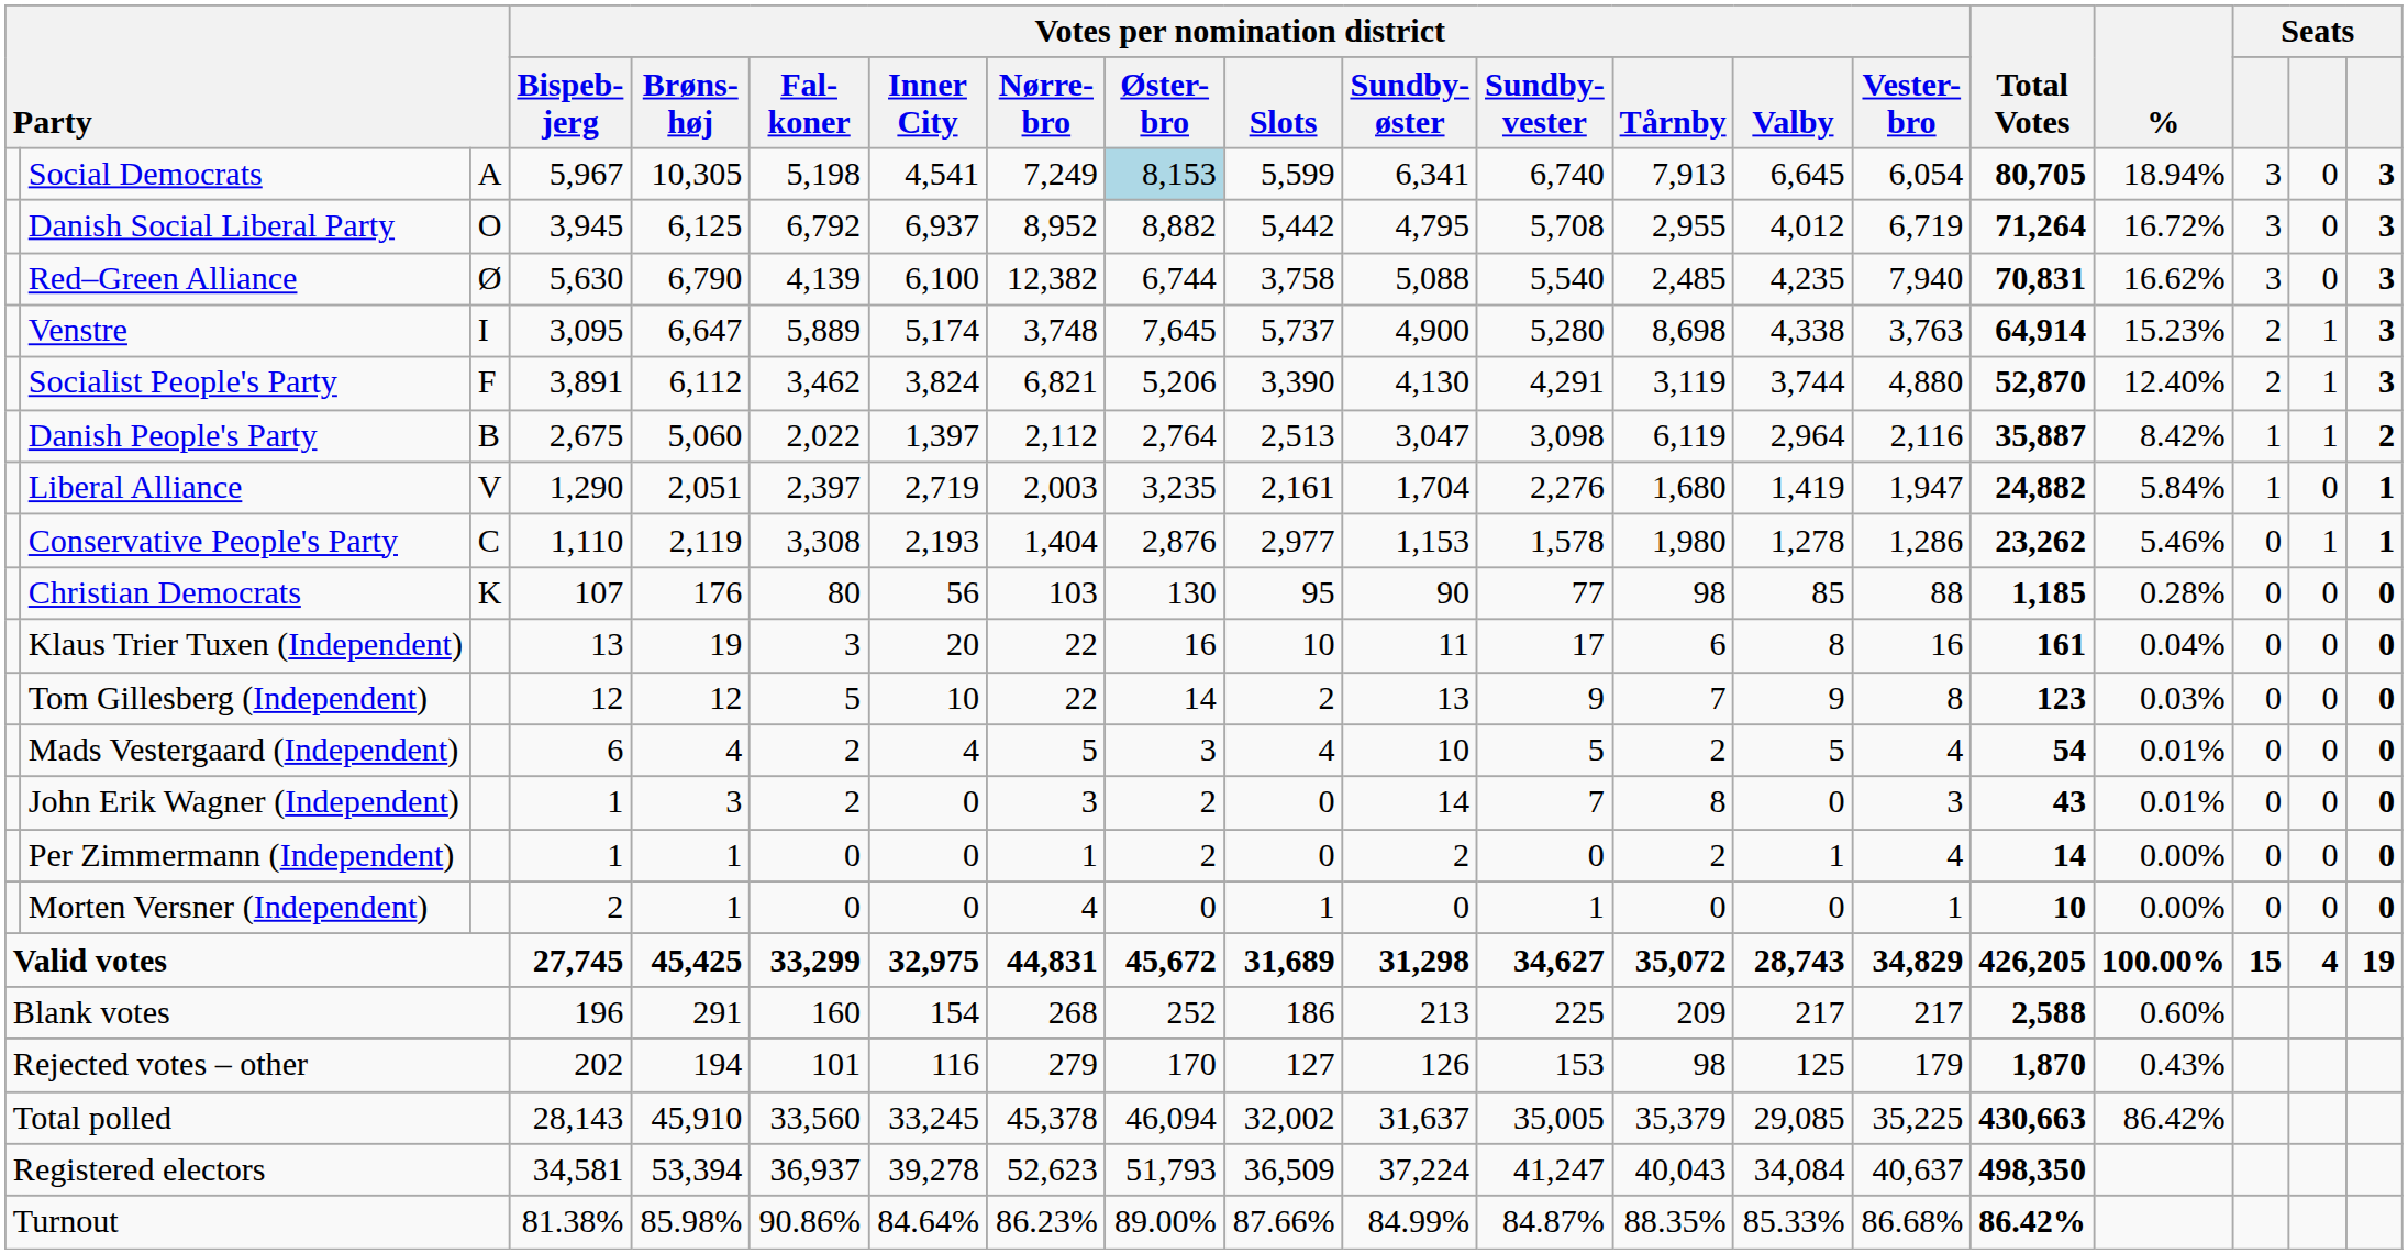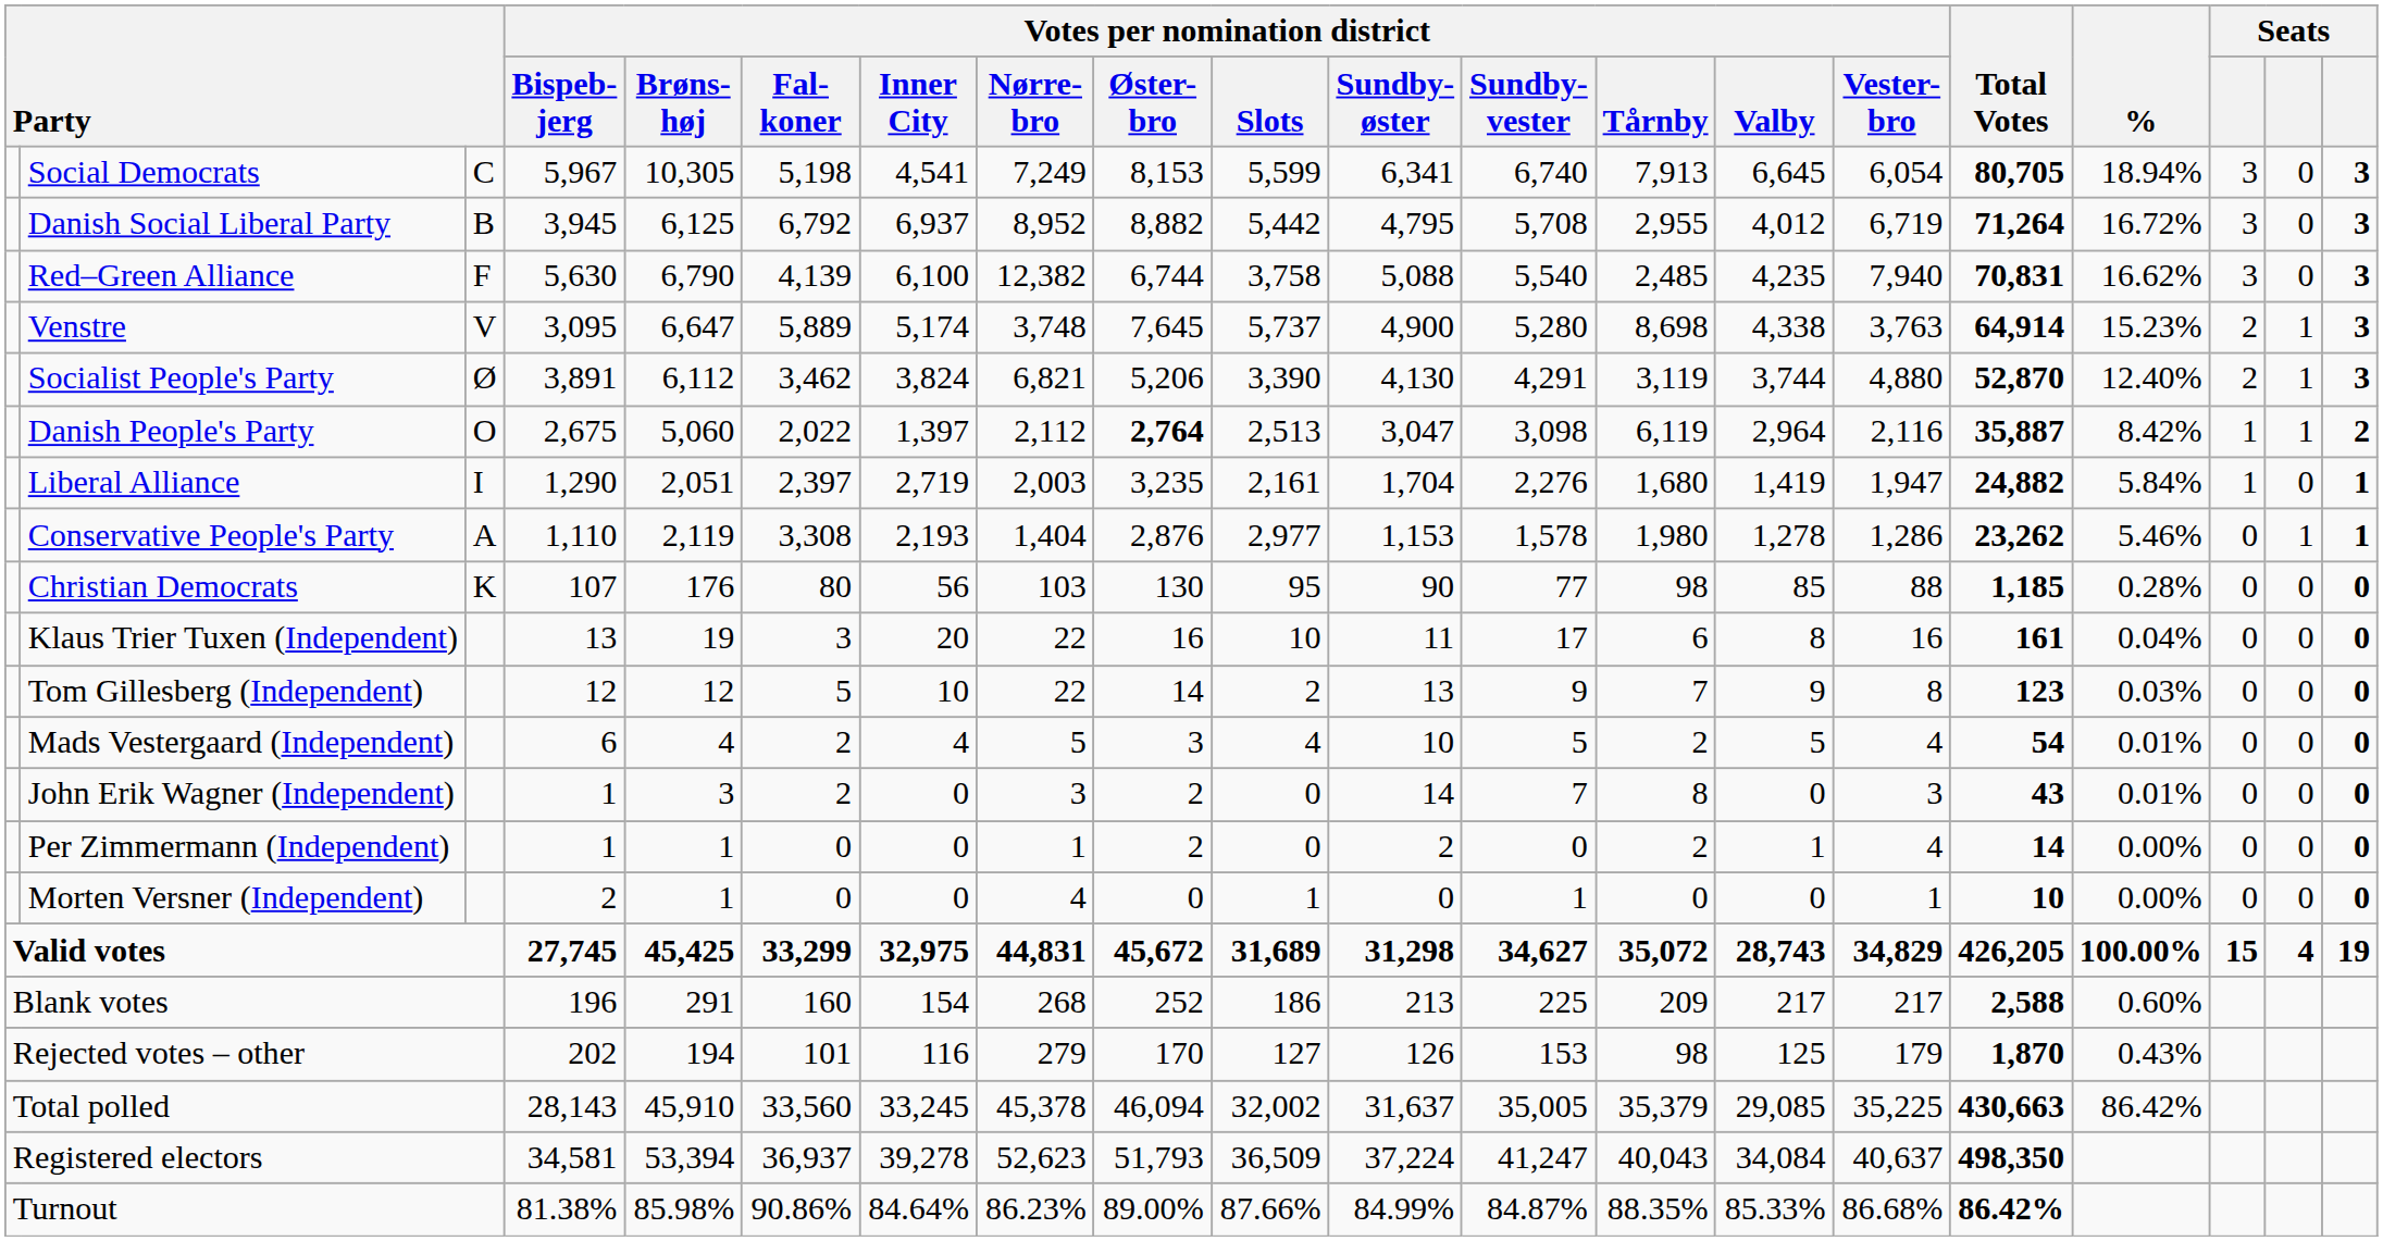 <table class="wikitable" border="1" style="text-align:right;">
 <tr>
 <th style="text-align:left;" valign=bottom rowspan=2 colspan=3>Party</th>
 <th colspan=12>Votes per nomination district</th>
 <th align=center valign=bottom rowspan=2 width="50">Total Votes</th>
 <th align=center valign=bottom rowspan=2 width="50">%</th>
 <th colspan=3>Seats</th>
 </tr>
 <tr>
 <th align=center valign=bottom width="50"><a href='#'>Bispeb- jerg</a></th>
 <th align="center" valign="bottom" width="50"><a href='#'>Brøns- høj</a></th>
 <th align="center" valign="bottom" width="50"><a href='#'>Fal- koner</a></th>
 <th align="center" valign="bottom" width="50"><a href='#'>Inner City</a></th>
 <th align="center" valign="bottom" width="50"><a href='#'>Nørre- bro</a></th>
 <th align="center" valign="bottom" width="50"><a href='#'>Øster- bro</a></th>
 <th align="center" valign="bottom" width="50"><a href='#'>Slots</a></th>
 <th align="center" valign="bottom" width="50"><a href='#'>Sundby- øster</a></th>
 <th align="center" valign="bottom" width="50"><a href='#'>Sundby- vester</a></th>
 <th align="center" valign="bottom" width="50"><a href='#'>Tårnby</a></th>
 <th align="center" valign="bottom" width="50"><a href='#'>Valby</a></th>
 <th align="center" valign="bottom" width="50"><a href='#'>Vester- bro</a></th>
 <th align="center" valign="bottom" width="20"><small></small></th>
 <th align=center valign=bottom width="20"><small><a href='#'></a></small></th>
 <th align=center valign=bottom width="20"><small></small></th>
 </tr>
 <tr>
 <td></td>
 <td align=left><a href='#'>Social Democrats</a></td>
-<td align=left>A</td>
+<td align=left>C</td>
 <td>5,967</td>
 <td>10,305</td>
 <td>5,198</td>
 <td>4,541</td>
 <td>7,249</td>
-<td style="background: lightblue;">8,153</td>
+<td>8,153</td>
 <td>5,599</td>
 <td>6,341</td>
 <td>6,740</td>
 <td>7,913</td>
 <td>6,645</td>
 <td>6,054</td>
 <td><strong>80,705</strong></td>
 <td>18.94%</td>
 <td>3</td>
 <td>0</td>
 <td><strong>3</strong></td>
 </tr>
 <tr>
 <td></td>
 <td align=left><a href='#'>Danish Social Liberal Party</a></td>
-<td align=left>O</td>
+<td align=left>B</td>
 <td>3,945</td>
 <td>6,125</td>
 <td>6,792</td>
 <td>6,937</td>
 <td>8,952</td>
 <td>8,882</td>
 <td>5,442</td>
 <td>4,795</td>
 <td>5,708</td>
 <td>2,955</td>
 <td>4,012</td>
 <td>6,719</td>
 <td><strong>71,264</strong></td>
 <td>16.72%</td>
 <td>3</td>
 <td>0</td>
 <td><strong>3</strong></td>
 </tr>
 <tr>
 <td></td>
 <td align=left><a href='#'>Red–Green Alliance</a></td>
-<td align=left>Ø</td>
+<td align=left>F</td>
 <td>5,630</td>
 <td>6,790</td>
 <td>4,139</td>
 <td>6,100</td>
 <td>12,382</td>
 <td>6,744</td>
 <td>3,758</td>
 <td>5,088</td>
 <td>5,540</td>
 <td>2,485</td>
 <td>4,235</td>
 <td>7,940</td>
 <td><strong>70,831</strong></td>
 <td>16.62%</td>
 <td>3</td>
 <td>0</td>
 <td><strong>3</strong></td>
 </tr>
 <tr>
 <td></td>
 <td align=left><a href='#'>Venstre</a></td>
-<td align=left>I</td>
+<td align=left>V</td>
 <td>3,095</td>
 <td>6,647</td>
 <td>5,889</td>
 <td>5,174</td>
 <td>3,748</td>
 <td>7,645</td>
 <td>5,737</td>
 <td>4,900</td>
 <td>5,280</td>
 <td>8,698</td>
 <td>4,338</td>
 <td>3,763</td>
 <td><strong>64,914</strong></td>
 <td>15.23%</td>
 <td>2</td>
 <td>1</td>
 <td><strong>3</strong></td>
 </tr>
 <tr>
 <td></td>
 <td align=left><a href='#'>Socialist People's Party</a></td>
-<td align=left>F</td>
+<td align=left>Ø</td>
 <td>3,891</td>
 <td>6,112</td>
 <td>3,462</td>
 <td>3,824</td>
 <td>6,821</td>
 <td>5,206</td>
 <td>3,390</td>
 <td>4,130</td>
 <td>4,291</td>
 <td>3,119</td>
 <td>3,744</td>
 <td>4,880</td>
 <td><strong>52,870</strong></td>
 <td>12.40%</td>
 <td>2</td>
 <td>1</td>
 <td><strong>3</strong></td>
 </tr>
 <tr>
 <td></td>
 <td align=left><a href='#'>Danish People's Party</a></td>
-<td align=left>B</td>
+<td align=left>O</td>
 <td>2,675</td>
 <td>5,060</td>
 <td>2,022</td>
 <td>1,397</td>
 <td>2,112</td>
-<td>2,764</td>
+<td><strong>2,764</strong></td>
 <td>2,513</td>
 <td>3,047</td>
 <td>3,098</td>
 <td>6,119</td>
 <td>2,964</td>
 <td>2,116</td>
 <td><strong>35,887</strong></td>
 <td>8.42%</td>
 <td>1</td>
 <td>1</td>
 <td><strong>2</strong></td>
 </tr>
 <tr>
 <td></td>
 <td align=left><a href='#'>Liberal Alliance</a></td>
-<td align=left>V</td>
+<td align=left>I</td>
 <td>1,290</td>
 <td>2,051</td>
 <td>2,397</td>
 <td>2,719</td>
 <td>2,003</td>
 <td>3,235</td>
 <td>2,161</td>
 <td>1,704</td>
 <td>2,276</td>
 <td>1,680</td>
 <td>1,419</td>
 <td>1,947</td>
 <td><strong>24,882</strong></td>
 <td>5.84%</td>
 <td>1</td>
 <td>0</td>
 <td><strong>1</strong></td>
 </tr>
 <tr>
 <td></td>
 <td align=left style="white-space: nowrap;"><a href='#'>Conservative People's Party</a></td>
-<td align=left>C</td>
+<td align=left>A</td>
 <td>1,110</td>
 <td>2,119</td>
 <td>3,308</td>
 <td>2,193</td>
 <td>1,404</td>
 <td>2,876</td>
 <td>2,977</td>
 <td>1,153</td>
 <td>1,578</td>
 <td>1,980</td>
 <td>1,278</td>
 <td>1,286</td>
 <td><strong>23,262</strong></td>
 <td>5.46%</td>
 <td>0</td>
 <td>1</td>
 <td><strong>1</strong></td>
 </tr>
 <tr>
 <td></td>
 <td align=left><a href='#'>Christian Democrats</a></td>
 <td align=left>K</td>
 <td>107</td>
 <td>176</td>
 <td>80</td>
 <td>56</td>
 <td>103</td>
 <td>130</td>
 <td>95</td>
 <td>90</td>
 <td>77</td>
 <td>98</td>
 <td>85</td>
 <td>88</td>
 <td><strong>1,185</strong></td>
 <td>0.28%</td>
 <td>0</td>
 <td>0</td>
 <td><strong>0</strong></td>
 </tr>
 <tr>
 <td></td>
 <td align=left>Klaus Trier Tuxen (<a href='#'>Independent</a>)</td>
 <td></td>
 <td>13</td>
 <td>19</td>
 <td>3</td>
 <td>20</td>
 <td>22</td>
 <td>16</td>
 <td>10</td>
 <td>11</td>
 <td>17</td>
 <td>6</td>
 <td>8</td>
 <td>16</td>
 <td><strong>161</strong></td>
 <td>0.04%</td>
 <td>0</td>
 <td>0</td>
 <td><strong>0</strong></td>
 </tr>
 <tr>
 <td></td>
 <td align=left>Tom Gillesberg (<a href='#'>Independent</a>)</td>
 <td></td>
 <td>12</td>
 <td>12</td>
 <td>5</td>
 <td>10</td>
 <td>22</td>
 <td>14</td>
 <td>2</td>
 <td>13</td>
 <td>9</td>
 <td>7</td>
 <td>9</td>
 <td>8</td>
 <td><strong>123</strong></td>
 <td>0.03%</td>
 <td>0</td>
 <td>0</td>
 <td><strong>0</strong></td>
 </tr>
 <tr>
 <td></td>
 <td align=left>Mads Vestergaard (<a href='#'>Independent</a>)</td>
 <td></td>
 <td>6</td>
 <td>4</td>
 <td>2</td>
 <td>4</td>
 <td>5</td>
 <td>3</td>
 <td>4</td>
 <td>10</td>
 <td>5</td>
 <td>2</td>
 <td>5</td>
 <td>4</td>
 <td><strong>54</strong></td>
 <td>0.01%</td>
 <td>0</td>
 <td>0</td>
 <td><strong>0</strong></td>
 </tr>
 <tr>
 <td></td>
 <td align=left>John Erik Wagner (<a href='#'>Independent</a>)</td>
 <td></td>
 <td>1</td>
 <td>3</td>
 <td>2</td>
 <td>0</td>
 <td>3</td>
 <td>2</td>
 <td>0</td>
 <td>14</td>
 <td>7</td>
 <td>8</td>
 <td>0</td>
 <td>3</td>
 <td><strong>43</strong></td>
 <td>0.01%</td>
 <td>0</td>
 <td>0</td>
 <td><strong>0</strong></td>
 </tr>
 <tr>
 <td></td>
 <td align=left>Per Zimmermann (<a href='#'>Independent</a>)</td>
 <td></td>
 <td>1</td>
 <td>1</td>
 <td>0</td>
 <td>0</td>
 <td>1</td>
 <td>2</td>
 <td>0</td>
 <td>2</td>
 <td>0</td>
 <td>2</td>
 <td>1</td>
 <td>4</td>
 <td><strong>14</strong></td>
 <td>0.00%</td>
 <td>0</td>
 <td>0</td>
 <td><strong>0</strong></td>
 </tr>
 <tr>
 <td></td>
 <td align=left>Morten Versner (<a href='#'>Independent</a>)</td>
 <td></td>
 <td>2</td>
 <td>1</td>
 <td>0</td>
 <td>0</td>
 <td>4</td>
 <td>0</td>
 <td>1</td>
 <td>0</td>
 <td>1</td>
 <td>0</td>
 <td>0</td>
 <td>1</td>
 <td><strong>10</strong></td>
 <td>0.00%</td>
 <td>0</td>
 <td>0</td>
 <td><strong>0</strong></td>
 </tr>
 <tr style="font-weight:bold">
 <td align=left colspan=3>Valid votes</td>
 <td>27,745</td>
 <td>45,425</td>
 <td>33,299</td>
 <td>32,975</td>
 <td>44,831</td>
 <td>45,672</td>
 <td>31,689</td>
 <td>31,298</td>
 <td>34,627</td>
 <td>35,072</td>
 <td>28,743</td>
 <td>34,829</td>
 <td>426,205</td>
 <td>100.00%</td>
 <td>15</td>
 <td>4</td>
 <td>19</td>
 </tr>
 <tr>
 <td align=left colspan=3>Blank votes</td>
 <td>196</td>
 <td>291</td>
 <td>160</td>
 <td>154</td>
 <td>268</td>
 <td>252</td>
 <td>186</td>
 <td>213</td>
 <td>225</td>
 <td>209</td>
 <td>217</td>
 <td>217</td>
 <td><strong>2,588</strong></td>
 <td>0.60%</td>
 <td></td>
 <td></td>
 <td></td>
 </tr>
 <tr>
 <td align=left colspan=3>Rejected votes – other</td>
 <td>202</td>
 <td>194</td>
 <td>101</td>
 <td>116</td>
 <td>279</td>
 <td>170</td>
 <td>127</td>
 <td>126</td>
 <td>153</td>
 <td>98</td>
 <td>125</td>
 <td>179</td>
 <td><strong>1,870</strong></td>
 <td>0.43%</td>
 <td></td>
 <td></td>
 <td></td>
 </tr>
 <tr>
 <td align=left colspan=3>Total polled</td>
 <td>28,143</td>
 <td>45,910</td>
 <td>33,560</td>
 <td>33,245</td>
 <td>45,378</td>
 <td>46,094</td>
 <td>32,002</td>
 <td>31,637</td>
 <td>35,005</td>
 <td>35,379</td>
 <td>29,085</td>
 <td>35,225</td>
 <td><strong>430,663</strong></td>
 <td>86.42%</td>
 <td></td>
 <td></td>
 <td></td>
 </tr>
 <tr>
 <td align=left colspan=3>Registered electors</td>
 <td>34,581</td>
 <td>53,394</td>
 <td>36,937</td>
 <td>39,278</td>
 <td>52,623</td>
 <td>51,793</td>
 <td>36,509</td>
 <td>37,224</td>
 <td>41,247</td>
 <td>40,043</td>
 <td>34,084</td>
 <td>40,637</td>
 <td><strong>498,350</strong></td>
 <td></td>
 <td></td>
 <td></td>
 <td></td>
 </tr>
 <tr>
 <td align=left colspan=3>Turnout</td>
 <td>81.38%</td>
 <td>85.98%</td>
 <td>90.86%</td>
 <td>84.64%</td>
 <td>86.23%</td>
 <td>89.00%</td>
 <td>87.66%</td>
 <td>84.99%</td>
 <td>84.87%</td>
 <td>88.35%</td>
 <td>85.33%</td>
 <td>86.68%</td>
 <td><strong>86.42%</strong></td>
 <td></td>
 <td></td>
 <td></td>
 <td></td>
 </tr>
 </table>
